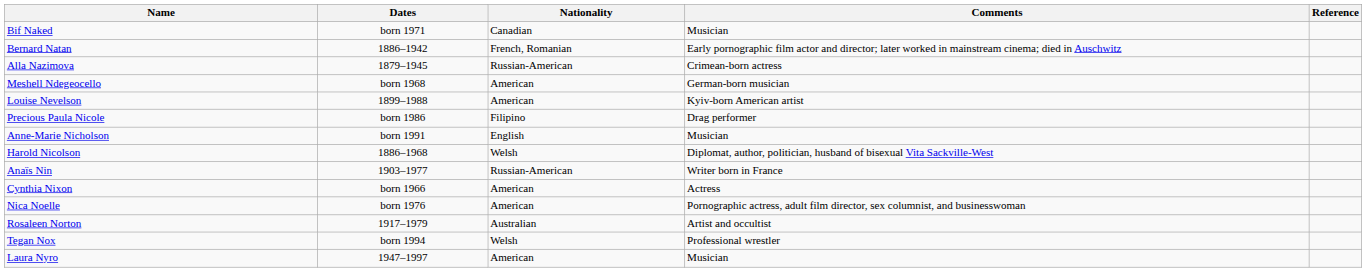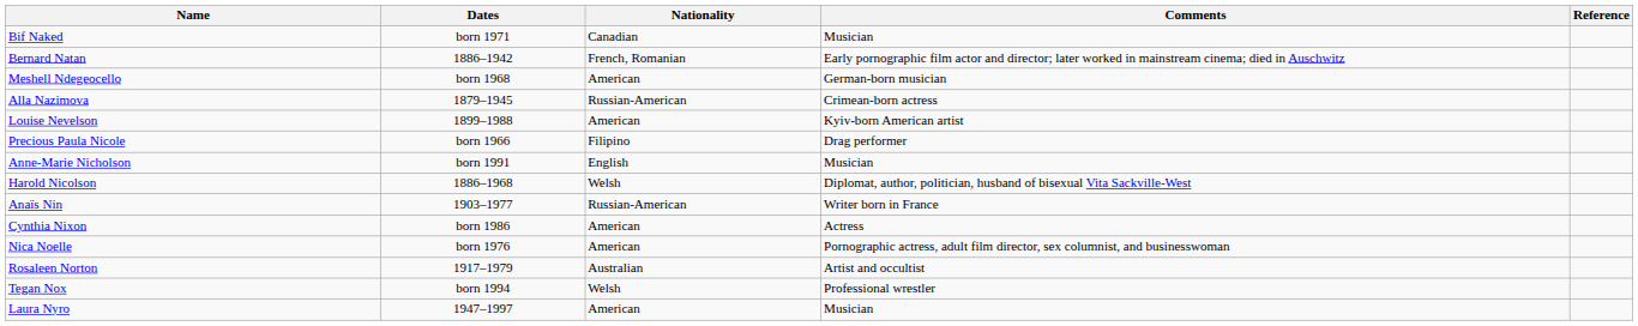 <table class="wikitable sortable plainrowheaders">
 <tr>
 <th style="width:24%;">Name</th>
 <th style="width:13%;">Dates</th>
 <th style="width:15%;">Nationality</th>
 <th style="width:50%;">Comments</th>
 <th style="width:3%;">Reference</th>
 </tr>
 <tr>
 <td><a href='#'>Bif Naked</a></td>
 <td align=center>born 1971</td>
 <td>Canadian</td>
 <td>Musician</td>
 <td></td>
 </tr>
 <tr>
 <td><a href='#'>Bernard Natan</a></td>
 <td align=center>1886–1942</td>
 <td>French, Romanian</td>
 <td>Early pornographic film actor and director; later worked in mainstream cinema; died in <a href='#'>Auschwitz</a></td>
 <td></td>
 </tr>
 <tr>
+<td><a href='#'>Meshell Ndegeocello</a></td>
+<td align=center>born 1968</td>
+<td>American</td>
+<td>German-born musician</td>
+<td></td>
+</tr>
+<tr>
 <td><a href='#'>Alla Nazimova</a></td>
 <td align=center>1879–1945</td>
 <td>Russian-American</td>
 <td>Crimean-born actress</td>
-<td></td>
-</tr>
-<tr>
-<td><a href='#'>Meshell Ndegeocello</a></td>
-<td align=center>born 1968</td>
-<td>American</td>
-<td>German-born musician</td>
 <td></td>
 </tr>
 <tr>
 <td><a href='#'>Louise Nevelson</a></td>
 <td align=center>1899–1988</td>
 <td>American</td>
 <td>Kyiv-born American artist</td>
 <td></td>
 </tr>
 <tr>
 <td><a href='#'>Precious Paula Nicole</a></td>
-<td align=center>born 1986</td>
+<td align=center>born 1966</td>
 <td>Filipino</td>
 <td>Drag performer</td>
 <td></td>
 </tr>
 <tr>
 <td><a href='#'>Anne-Marie Nicholson</a></td>
 <td align=center>born 1991</td>
 <td>English</td>
 <td>Musician</td>
 <td></td>
 </tr>
 <tr>
 <td><a href='#'>Harold Nicolson</a></td>
 <td align=center>1886–1968</td>
 <td>Welsh</td>
 <td>Diplomat, author, politician, husband of bisexual <a href='#'>Vita Sackville-West</a></td>
 <td></td>
 </tr>
 <tr>
 <td><a href='#'>Anaïs Nin</a></td>
 <td align=center>1903–1977</td>
 <td>Russian-American</td>
 <td>Writer born in France</td>
 <td></td>
 </tr>
 <tr>
 <td><a href='#'>Cynthia Nixon</a></td>
-<td align=center>born 1966</td>
+<td align=center>born 1986</td>
 <td>American</td>
 <td>Actress</td>
 <td></td>
 </tr>
 <tr>
 <td><a href='#'>Nica Noelle</a></td>
 <td align=center>born 1976</td>
 <td>American</td>
 <td>Pornographic actress, adult film director, sex columnist, and businesswoman</td>
 <td></td>
 </tr>
 <tr>
 <td><a href='#'>Rosaleen Norton</a></td>
 <td align=center>1917–1979</td>
 <td>Australian</td>
 <td>Artist and occultist</td>
 <td></td>
 </tr>
 <tr>
 <td><a href='#'>Tegan Nox</a></td>
 <td align=center>born 1994</td>
 <td>Welsh</td>
 <td>Professional wrestler</td>
 <td></td>
 </tr>
 <tr>
 <td><a href='#'>Laura Nyro</a></td>
 <td align=center>1947–1997</td>
 <td>American</td>
 <td>Musician</td>
 <td></td>
 </tr>
 </table>
